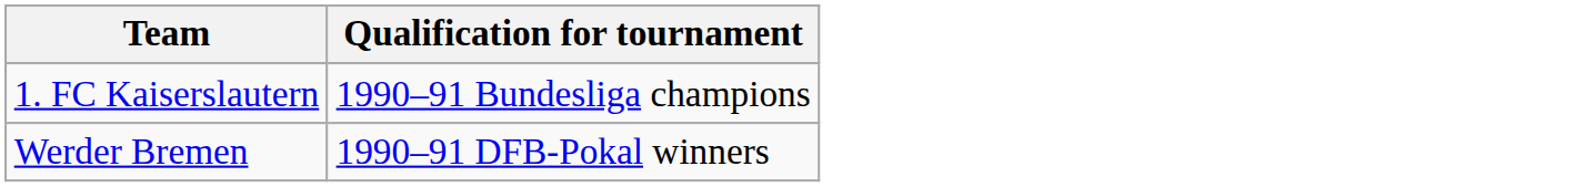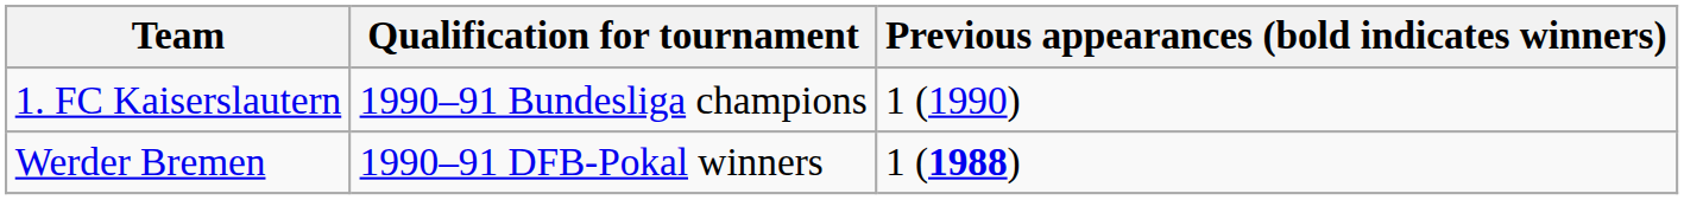 <table class="wikitable">
 <tr>
 <th>Team</th>
 <th>Qualification for tournament</th>
+<th>Previous appearances (bold indicates winners)</th>
 </tr>
 <tr>
 <td><a href='#'>1. FC Kaiserslautern</a></td>
 <td><a href='#'>1990–91 Bundesliga</a> champions</td>
+<td>1 (<a href='#'>1990</a>)</td>
 </tr>
 <tr>
 <td><a href='#'>Werder Bremen</a></td>
 <td><a href='#'>1990–91 DFB-Pokal</a> winners</td>
+<td>1 (<strong><a href='#'>1988</a></strong>)</td>
 </tr>
 </table>
